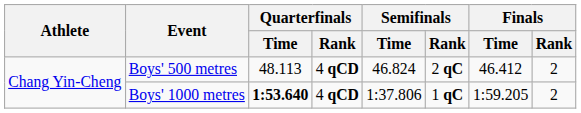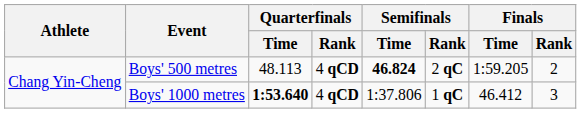 <table class="wikitable" style="font-size:90%;">
 <tr>
 <th rowspan=2>Athlete</th>
 <th rowspan=2>Event</th>
 <th colspan=2>Quarterfinals</th>
 <th colspan=2>Semifinals</th>
 <th colspan=2>Finals</th>
 </tr>
 <tr>
 <th>Time</th>
 <th>Rank</th>
 <th>Time</th>
 <th>Rank</th>
 <th>Time</th>
 <th>Rank</th>
 </tr>
 <tr>
 <td rowspan=2><a href='#'>Chang Yin-Cheng</a></td>
 <td><a href='#'>Boys' 500 metres</a></td>
 <td align=center>48.113</td>
 <td align=center>4 <strong>qCD</strong></td>
-<td align=center>46.824</td>
+<td align=center><strong>46.824</strong></td>
 <td align=center>2 <strong>qC</strong></td>
-<td align=center>46.412</td>
+<td align=center>1:59.205</td>
 <td align=center>2</td>
 </tr>
 <tr>
 <td><a href='#'>Boys' 1000 metres</a></td>
 <td align=center><strong>1:53.640</strong></td>
 <td align=center>4 <strong>qCD</strong></td>
 <td align=center>1:37.806</td>
 <td align=center>1 <strong>qC</strong></td>
-<td align=center>1:59.205</td>
-<td align=center>2</td>
+<td align=center>46.412</td>
+<td align=center>3</td>
 </tr>
 </table>
